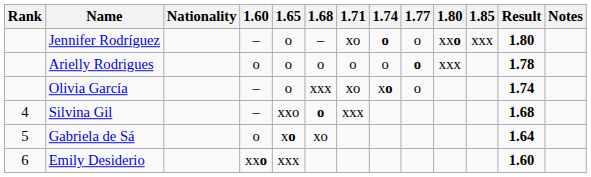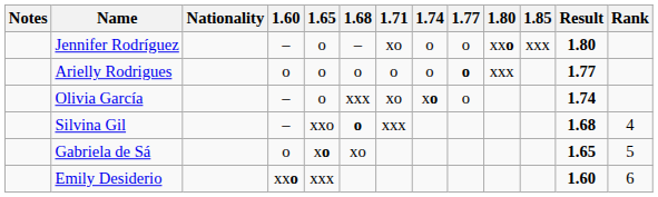 <table class="wikitable sortable" style="text-align:center;font-size:95%">
 <tr>
-<th>Rank</th>
+<th>Notes</th>
 <th>Name</th>
 <th>Nationality</th>
 <th>1.60</th>
 <th>1.65</th>
 <th>1.68</th>
 <th>1.71</th>
 <th>1.74</th>
 <th>1.77</th>
 <th>1.80</th>
 <th>1.85</th>
 <th>Result</th>
-<th>Notes</th>
+<th>Rank</th>
 </tr>
 <tr>
 <td></td>
 <td align=left><a href='#'>Jennifer Rodríguez</a></td>
 <td align=left></td>
 <td>–</td>
 <td>o</td>
 <td>–</td>
 <td>xo</td>
-<td><strong>o</strong></td>
+<td>o</td>
 <td>o</td>
 <td>xx<strong>o</strong></td>
 <td>xxx</td>
 <td><strong>1.80</strong></td>
 <td></td>
 </tr>
 <tr>
 <td></td>
 <td align=left><a href='#'>Arielly Rodrigues</a></td>
 <td align=left></td>
 <td>o</td>
 <td>o</td>
 <td>o</td>
 <td>o</td>
 <td>o</td>
 <td><strong>o</strong></td>
 <td>xxx</td>
 <td></td>
-<td><strong>1.78</strong></td>
+<td><strong>1.77</strong></td>
 <td></td>
 </tr>
 <tr>
 <td></td>
 <td align=left><a href='#'>Olivia García</a></td>
 <td align=left></td>
 <td>–</td>
 <td>o</td>
 <td>xxx</td>
 <td>xo</td>
 <td>x<strong>o</strong></td>
 <td>o</td>
 <td></td>
 <td></td>
 <td><strong>1.74</strong></td>
 <td></td>
 </tr>
 <tr>
-<td>4</td>
+<td></td>
 <td align=left><a href='#'>Silvina Gil</a></td>
 <td align=left></td>
 <td>–</td>
 <td>xxo</td>
 <td><strong>o</strong></td>
 <td>xxx</td>
 <td></td>
 <td></td>
 <td></td>
 <td></td>
 <td><strong>1.68</strong></td>
-<td></td>
+<td>4</td>
 </tr>
 <tr>
-<td>5</td>
+<td></td>
 <td align=left><a href='#'>Gabriela de Sá</a></td>
 <td align=left></td>
 <td>o</td>
 <td>x<strong>o</strong></td>
 <td>xo</td>
 <td></td>
 <td></td>
 <td></td>
 <td></td>
 <td></td>
-<td><strong>1.64</strong></td>
-<td></td>
+<td><strong>1.65</strong></td>
+<td>5</td>
 </tr>
 <tr>
-<td>6</td>
+<td></td>
 <td align=left><a href='#'>Emily Desiderio</a></td>
 <td align=left></td>
 <td>xx<strong>o</strong></td>
 <td>xxx</td>
 <td></td>
 <td></td>
 <td></td>
 <td></td>
 <td></td>
 <td></td>
 <td><strong>1.60</strong></td>
-<td></td>
+<td>6</td>
 </tr>
 </table>
